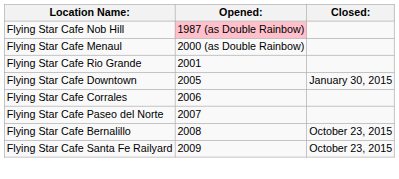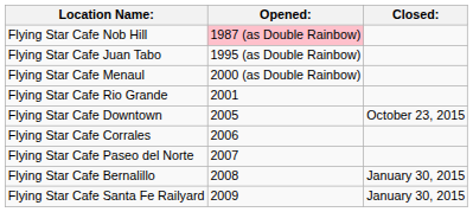 <table class="wikitable">
 <tr>
 <th>Location Name:</th>
 <th>Opened:</th>
 <th>Closed:</th>
 </tr>
 <tr>
 <td>Flying Star Cafe Nob Hill</td>
 <td style="background: pink;">1987 (as Double Rainbow)</td>
+<td></td>
+</tr>
+<tr>
+<td>Flying Star Cafe Juan Tabo</td>
+<td>1995 (as Double Rainbow)</td>
 <td></td>
 </tr>
 <tr>
 <td>Flying Star Cafe Menaul</td>
 <td>2000 (as Double Rainbow)</td>
 <td></td>
 </tr>
 <tr>
 <td>Flying Star Cafe Rio Grande</td>
 <td>2001</td>
 <td></td>
 </tr>
 <tr>
 <td>Flying Star Cafe Downtown</td>
 <td>2005</td>
-<td>January 30, 2015</td>
+<td>October 23, 2015</td>
 </tr>
 <tr>
 <td>Flying Star Cafe Corrales</td>
 <td>2006</td>
 <td></td>
 </tr>
 <tr>
 <td>Flying Star Cafe Paseo del Norte</td>
 <td>2007</td>
 <td></td>
 </tr>
 <tr>
 <td>Flying Star Cafe Bernalillo</td>
 <td>2008</td>
-<td>October 23, 2015</td>
+<td>January 30, 2015</td>
 </tr>
 <tr>
 <td>Flying Star Cafe Santa Fe Railyard</td>
 <td>2009</td>
-<td>October 23, 2015</td>
+<td>January 30, 2015</td>
 </tr>
 </table>
